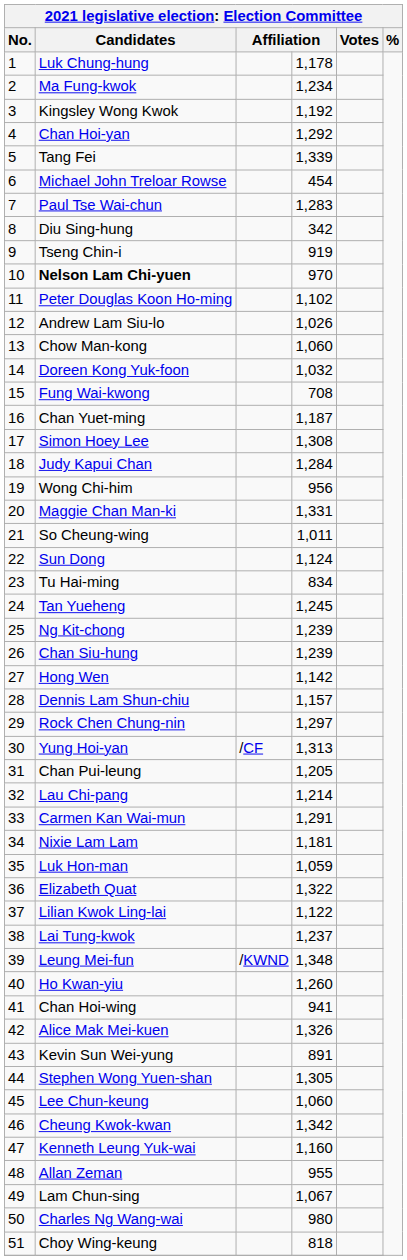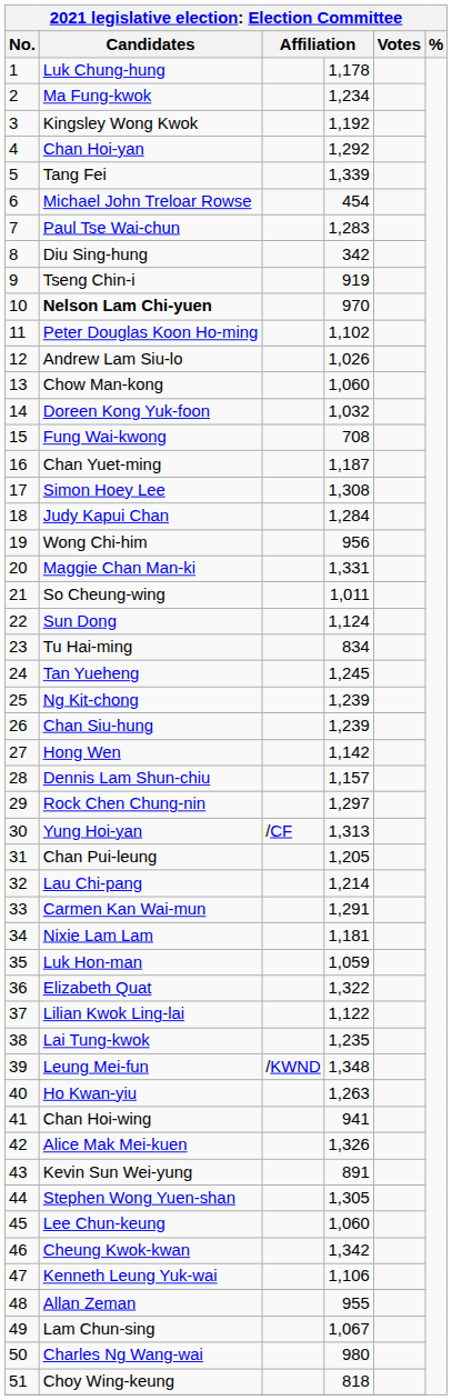 <table class="wikitable sortable">
 <tr>
 <td colspan="6" style="background-color:#f2f2f2;margin-bottom:-1px;border:1px solid #aaa;padding:.2em .4em;margin-left:auto;margin-right:auto;text-align:center"><strong><a href='#'>2021 legislative election</a>: <a href='#'>Election Committee</a></strong></td>
 </tr>
 <tr>
 <th>No.</th>
 <th colspan=1>Candidates</th>
 <th colspan=2>Affiliation</th>
 <th>Votes</th>
 <th>%</th>
 </tr>
 <tr>
 <td>1</td>
 <td><a href='#'>Luk Chung-hung</a></td>
 <td></td>
 <td align=right>1,178</td>
 <td align=right></td>
 </tr>
 <tr>
 <td>2</td>
 <td><a href='#'>Ma Fung-kwok</a></td>
 <td></td>
 <td align=right>1,234</td>
 <td align=right></td>
 </tr>
 <tr>
 <td>3</td>
 <td>Kingsley Wong Kwok</td>
 <td></td>
 <td align=right>1,192</td>
 <td align=right></td>
 </tr>
 <tr>
 <td>4</td>
 <td><a href='#'>Chan Hoi-yan</a></td>
 <td></td>
 <td align=right>1,292</td>
 <td align=right></td>
 </tr>
 <tr>
 <td>5</td>
 <td>Tang Fei</td>
 <td></td>
 <td align=right>1,339</td>
 <td align=right></td>
 </tr>
 <tr>
 <td>6</td>
 <td><a href='#'>Michael John Treloar Rowse</a></td>
 <td></td>
 <td align=right>454</td>
 <td align=right></td>
 </tr>
 <tr>
 <td>7</td>
 <td><a href='#'>Paul Tse Wai-chun</a></td>
 <td></td>
 <td align=right>1,283</td>
 <td align=right></td>
 </tr>
 <tr>
 <td>8</td>
 <td>Diu Sing-hung</td>
 <td></td>
 <td align=right>342</td>
 <td align=right></td>
 </tr>
 <tr>
 <td>9</td>
 <td>Tseng Chin-i</td>
 <td></td>
 <td align=right>919</td>
 <td align=right></td>
 </tr>
 <tr>
 <td>10</td>
 <td><strong>Nelson Lam Chi-yuen</strong></td>
 <td></td>
 <td align=right>970</td>
 <td align=right></td>
 </tr>
 <tr>
 <td>11</td>
 <td><a href='#'>Peter Douglas Koon Ho-ming</a></td>
 <td></td>
 <td align=right>1,102</td>
 <td align=right></td>
 </tr>
 <tr>
 <td>12</td>
 <td>Andrew Lam Siu-lo</td>
 <td></td>
 <td align=right>1,026</td>
 <td align=right></td>
 </tr>
 <tr>
 <td>13</td>
 <td>Chow Man-kong</td>
 <td></td>
 <td align=right>1,060</td>
 <td align=right></td>
 </tr>
 <tr>
 <td>14</td>
 <td><a href='#'>Doreen Kong Yuk-foon</a></td>
 <td></td>
 <td align=right>1,032</td>
 <td align=right></td>
 </tr>
 <tr>
 <td>15</td>
 <td><a href='#'>Fung Wai-kwong</a></td>
 <td></td>
 <td align="right">708</td>
 <td align="right"></td>
 </tr>
 <tr>
 <td>16</td>
 <td>Chan Yuet-ming</td>
 <td></td>
 <td align=right>1,187</td>
 <td align=right></td>
 </tr>
 <tr>
 <td>17</td>
 <td><a href='#'>Simon Hoey Lee</a></td>
 <td></td>
 <td align=right>1,308</td>
 <td align=right></td>
 </tr>
 <tr>
 <td>18</td>
 <td><a href='#'>Judy Kapui Chan</a></td>
 <td></td>
 <td align="right">1,284</td>
 <td align="right"></td>
 </tr>
 <tr>
 <td>19</td>
 <td>Wong Chi-him</td>
 <td></td>
 <td align="right">956</td>
 <td align="right"></td>
 </tr>
 <tr>
 <td>20</td>
 <td><a href='#'>Maggie Chan Man-ki</a></td>
 <td></td>
 <td align="right">1,331</td>
 <td align="right"></td>
 </tr>
 <tr>
 <td>21</td>
 <td>So Cheung-wing</td>
 <td></td>
 <td align="right">1,011</td>
 <td align="right"></td>
 </tr>
 <tr>
 <td>22</td>
 <td><a href='#'>Sun Dong</a></td>
 <td></td>
 <td align="right">1,124</td>
 <td align="right"></td>
 </tr>
 <tr>
 <td>23</td>
 <td>Tu Hai-ming</td>
 <td></td>
 <td align="right">834</td>
 <td align="right"></td>
 </tr>
 <tr>
 <td>24</td>
 <td><a href='#'>Tan Yueheng</a></td>
 <td></td>
 <td align="right">1,245</td>
 <td align="right"></td>
 </tr>
 <tr>
 <td>25</td>
 <td><a href='#'>Ng Kit-chong</a></td>
 <td></td>
 <td align="right">1,239</td>
 <td align="right"></td>
 </tr>
 <tr>
 <td>26</td>
 <td><a href='#'>Chan Siu-hung</a></td>
 <td></td>
 <td align=right>1,239</td>
 <td align=right></td>
 </tr>
 <tr>
 <td>27</td>
 <td><a href='#'>Hong Wen</a></td>
 <td></td>
 <td align="right">1,142</td>
 <td align="right"></td>
 </tr>
 <tr>
 <td>28</td>
 <td><a href='#'>Dennis Lam Shun-chiu</a></td>
 <td></td>
 <td align=right>1,157</td>
 <td align=right></td>
 </tr>
 <tr>
 <td>29</td>
 <td><a href='#'>Rock Chen Chung-nin</a></td>
 <td></td>
 <td align=right>1,297</td>
 <td align=right></td>
 </tr>
 <tr>
 <td>30</td>
 <td><a href='#'>Yung Hoi-yan</a></td>
 <td>/<a href='#'>CF</a></td>
 <td align="right">1,313</td>
 <td align="right"></td>
 </tr>
 <tr>
 <td>31</td>
 <td>Chan Pui-leung</td>
 <td></td>
 <td align="right">1,205</td>
 <td align="right"></td>
 </tr>
 <tr>
 <td>32</td>
 <td><a href='#'>Lau Chi-pang</a></td>
 <td></td>
 <td align="right">1,214</td>
 <td align="right"></td>
 </tr>
 <tr>
 <td>33</td>
 <td><a href='#'>Carmen Kan Wai-mun</a></td>
 <td></td>
 <td align="right">1,291</td>
 <td align="right"></td>
 </tr>
 <tr>
 <td>34</td>
 <td><a href='#'>Nixie Lam Lam</a></td>
 <td></td>
 <td align="right">1,181</td>
 <td align="right"></td>
 </tr>
 <tr>
 <td>35</td>
 <td><a href='#'>Luk Hon-man</a></td>
 <td></td>
 <td align="right">1,059</td>
 <td align="right"></td>
 </tr>
 <tr>
 <td>36</td>
 <td><a href='#'>Elizabeth Quat</a></td>
 <td></td>
 <td align="right">1,322</td>
 <td align="right"></td>
 </tr>
 <tr>
 <td>37</td>
 <td><a href='#'>Lilian Kwok Ling-lai</a></td>
 <td></td>
 <td align="right">1,122</td>
 <td align="right"></td>
 </tr>
 <tr>
 <td>38</td>
 <td><a href='#'>Lai Tung-kwok</a></td>
 <td></td>
-<td align="right">1,237</td>
+<td align="right">1,235</td>
 <td align="right"></td>
 </tr>
 <tr>
 <td>39</td>
 <td><a href='#'>Leung Mei-fun</a></td>
 <td>/<a href='#'>KWND</a></td>
 <td align="right">1,348</td>
 <td align="right"></td>
 </tr>
 <tr>
 <td>40</td>
 <td><a href='#'>Ho Kwan-yiu</a></td>
 <td></td>
-<td align="right">1,260</td>
+<td align="right">1,263</td>
 <td align="right"></td>
 </tr>
 <tr>
 <td>41</td>
 <td>Chan Hoi-wing</td>
 <td></td>
 <td align="right">941</td>
 <td align="right"></td>
 </tr>
 <tr>
 <td>42</td>
 <td><a href='#'>Alice Mak Mei-kuen</a></td>
 <td></td>
 <td align="right">1,326</td>
 <td align="right"></td>
 </tr>
 <tr>
 <td>43</td>
 <td>Kevin Sun Wei-yung</td>
 <td></td>
 <td align="right">891</td>
 <td align="right"></td>
 </tr>
 <tr>
 <td>44</td>
 <td><a href='#'>Stephen Wong Yuen-shan</a></td>
 <td></td>
 <td align="right">1,305</td>
 <td align="right"></td>
 </tr>
 <tr>
 <td>45</td>
 <td><a href='#'>Lee Chun-keung</a></td>
 <td></td>
 <td align="right">1,060</td>
 <td align="right"></td>
 </tr>
 <tr>
 <td>46</td>
 <td><a href='#'>Cheung Kwok-kwan</a></td>
 <td></td>
 <td align="right">1,342</td>
 <td align="right"></td>
 </tr>
 <tr>
 <td>47</td>
 <td><a href='#'>Kenneth Leung Yuk-wai</a></td>
 <td></td>
-<td align="right">1,160</td>
+<td align="right">1,106</td>
 <td align="right"></td>
 </tr>
 <tr>
 <td>48</td>
 <td><a href='#'>Allan Zeman</a></td>
 <td></td>
 <td align="right">955</td>
 <td align="right"></td>
 </tr>
 <tr>
 <td>49</td>
 <td>Lam Chun-sing</td>
 <td></td>
 <td align="right">1,067</td>
 <td align="right"></td>
 </tr>
 <tr>
 <td>50</td>
 <td><a href='#'>Charles Ng Wang-wai</a></td>
 <td></td>
 <td align=right>980</td>
 <td align=right></td>
 </tr>
 <tr>
 <td>51</td>
 <td>Choy Wing-keung</td>
 <td></td>
 <td align="right">818</td>
 <td align="right"></td>
 </tr>
 <tr>
 </tr>
 </table>
